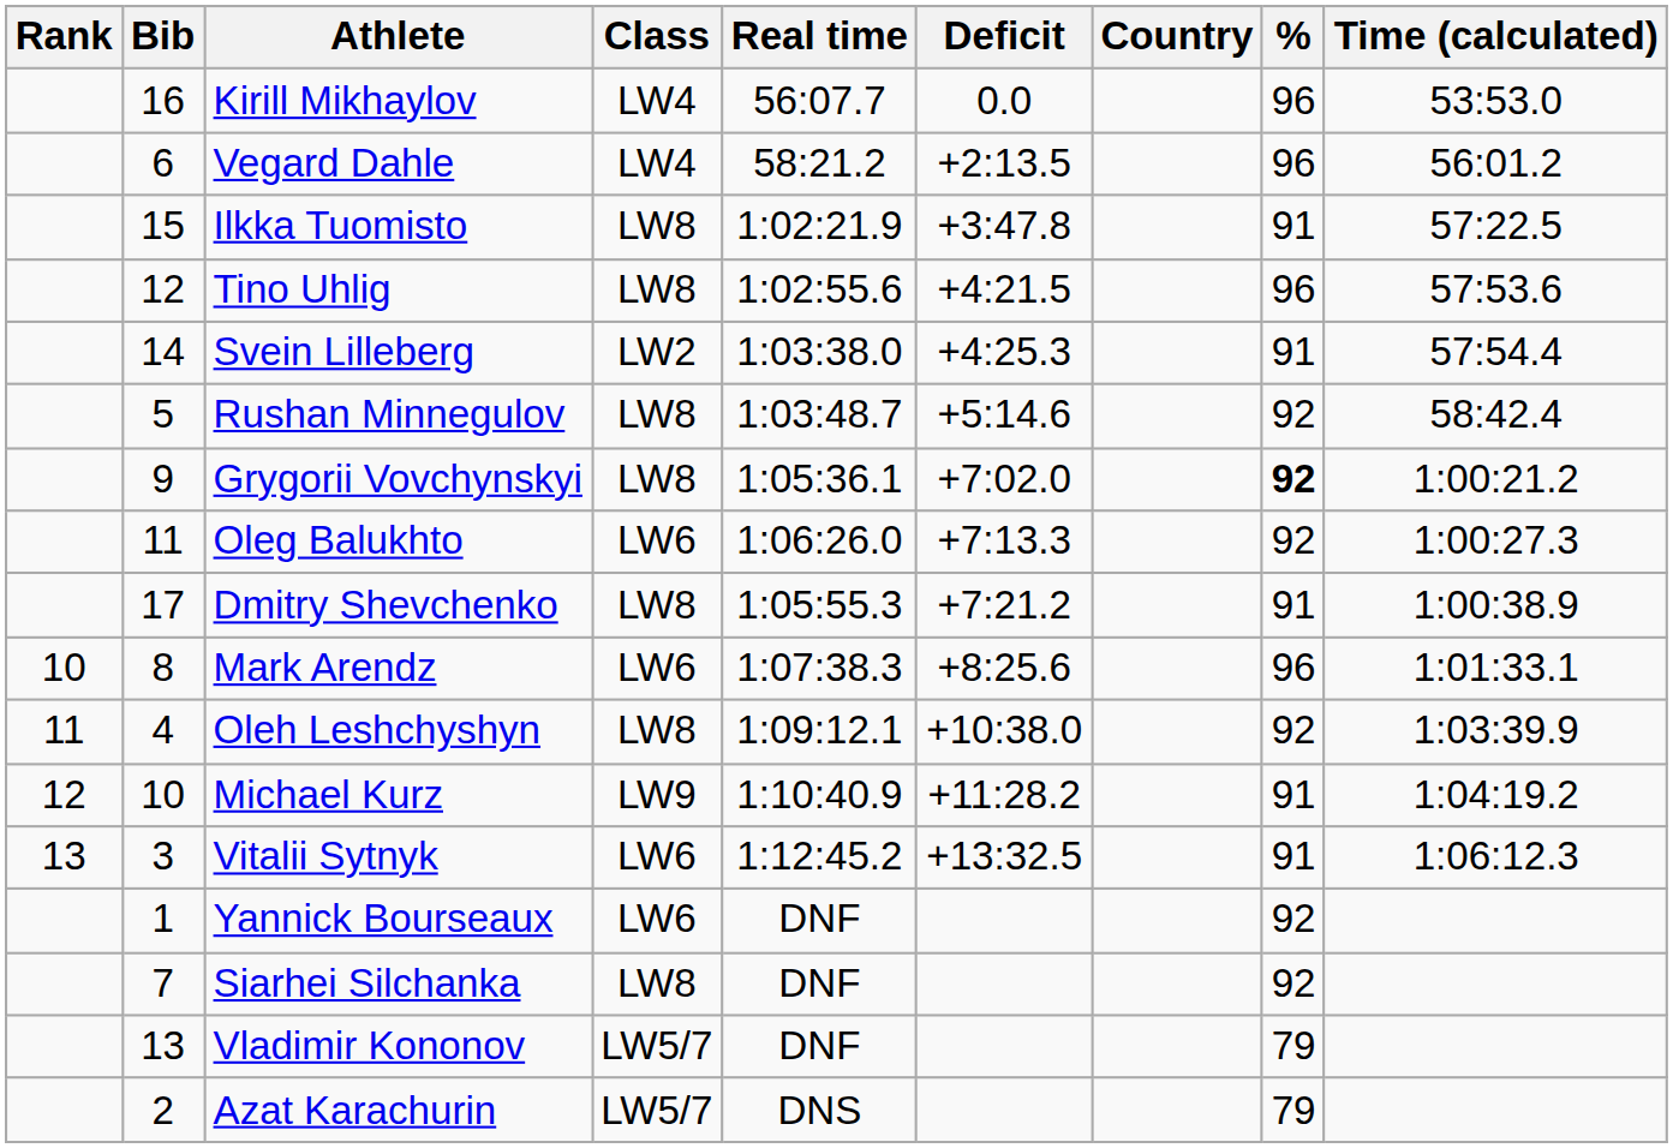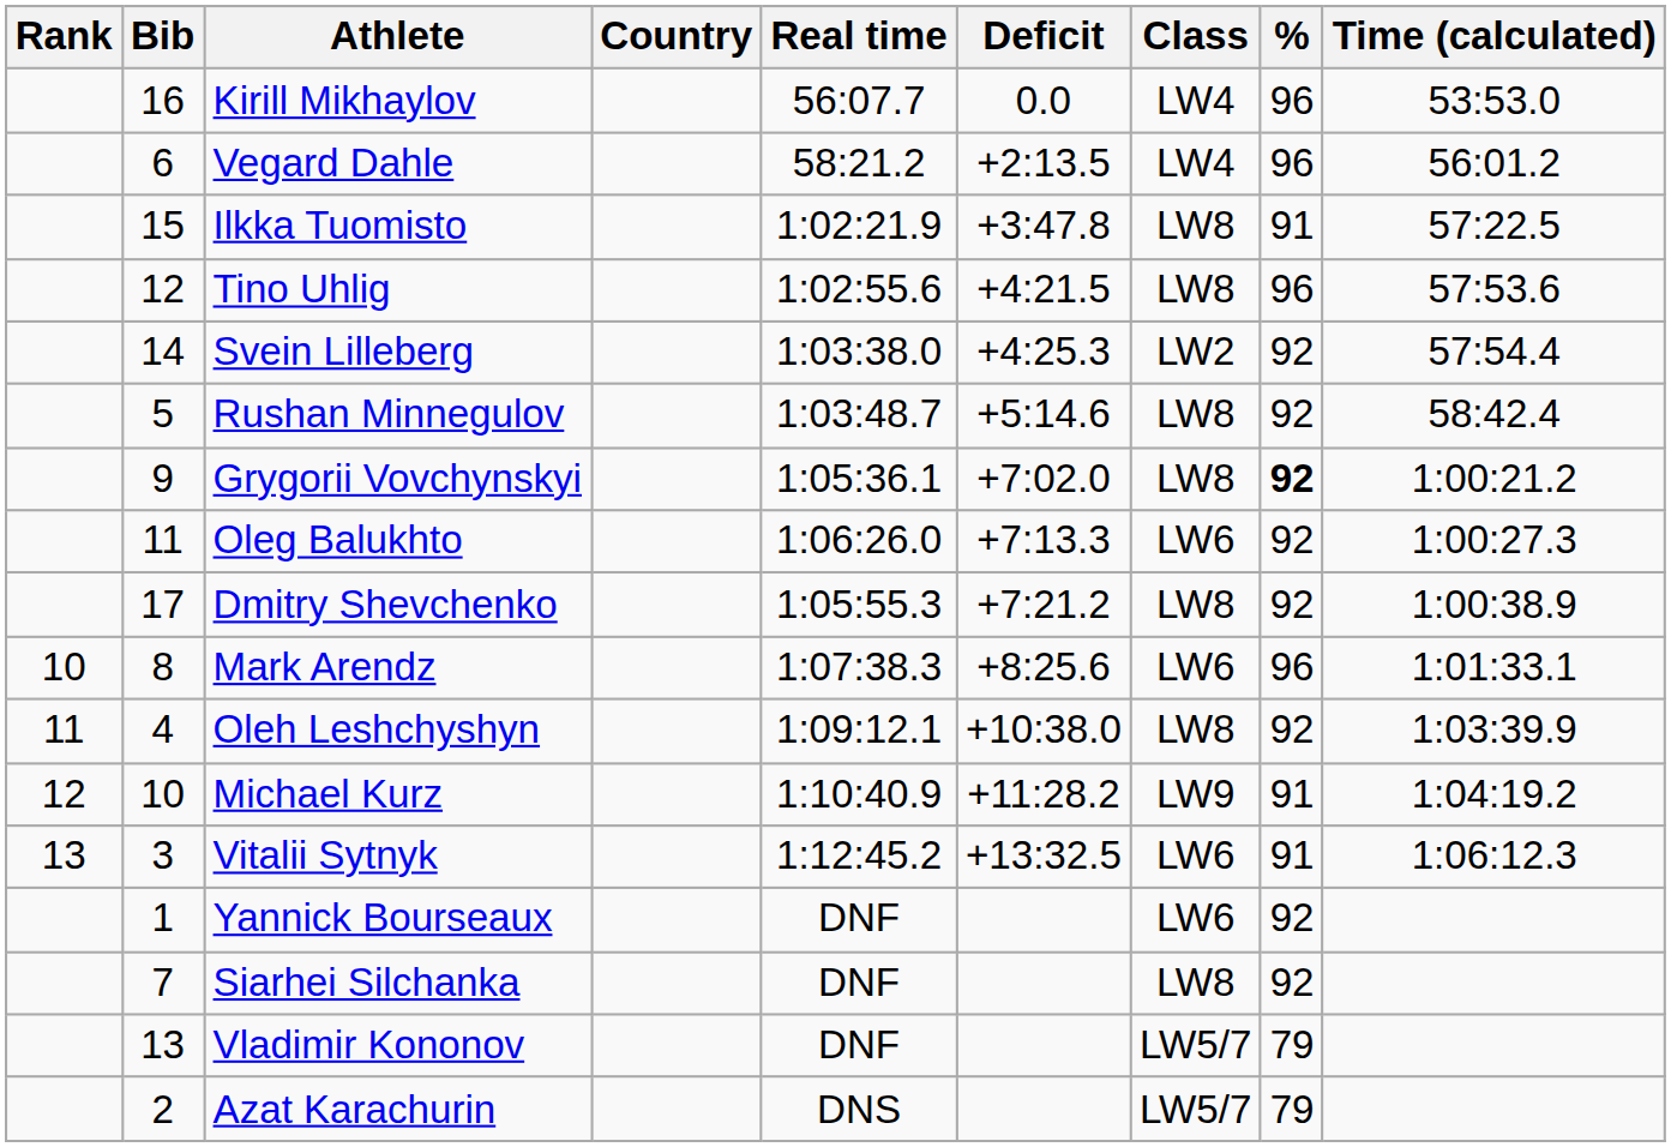 <table class="wikitable sortable" style="text-align:center">
 <tr>
 <th>Rank</th>
 <th>Bib</th>
 <th>Athlete</th>
-<th>Class</th>
+<th>Country</th>
 <th>Real time</th>
 <th>Deficit</th>
-<th>Country</th>
+<th>Class</th>
 <th>%</th>
 <th>Time (calculated)</th>
 </tr>
 <tr>
 <td></td>
 <td>16</td>
 <td align=left><a href='#'>Kirill Mikhaylov</a></td>
-<td>LW4</td>
+<td align=left></td>
 <td>56:07.7</td>
 <td>0.0</td>
-<td align=left></td>
+<td>LW4</td>
 <td>96</td>
 <td>53:53.0</td>
 </tr>
 <tr>
 <td></td>
 <td>6</td>
 <td align=left><a href='#'>Vegard Dahle</a></td>
-<td>LW4</td>
+<td align=left></td>
 <td>58:21.2</td>
 <td>+2:13.5</td>
-<td align=left></td>
+<td>LW4</td>
 <td>96</td>
 <td>56:01.2</td>
 </tr>
 <tr>
 <td></td>
 <td>15</td>
 <td align=left><a href='#'>Ilkka Tuomisto</a></td>
-<td>LW8</td>
+<td align=left></td>
 <td>1:02:21.9</td>
 <td>+3:47.8</td>
-<td align=left></td>
+<td>LW8</td>
 <td>91</td>
 <td>57:22.5</td>
 </tr>
 <tr>
 <td></td>
 <td>12</td>
 <td align=left><a href='#'>Tino Uhlig</a></td>
-<td>LW8</td>
+<td align=left></td>
 <td>1:02:55.6</td>
 <td>+4:21.5</td>
-<td align=left></td>
+<td>LW8</td>
 <td>96</td>
 <td>57:53.6</td>
 </tr>
 <tr>
 <td></td>
 <td>14</td>
 <td align=left><a href='#'>Svein Lilleberg</a></td>
-<td>LW2</td>
+<td align=left></td>
 <td>1:03:38.0</td>
 <td>+4:25.3</td>
-<td align=left></td>
-<td>91</td>
+<td>LW2</td>
+<td>92</td>
 <td>57:54.4</td>
 </tr>
 <tr>
 <td></td>
 <td>5</td>
 <td align=left><a href='#'>Rushan Minnegulov</a></td>
-<td>LW8</td>
+<td align=left></td>
 <td>1:03:48.7</td>
 <td>+5:14.6</td>
-<td align=left></td>
+<td>LW8</td>
 <td>92</td>
 <td>58:42.4</td>
 </tr>
 <tr>
 <td></td>
 <td>9</td>
 <td align=left><a href='#'>Grygorii Vovchynskyi</a></td>
-<td>LW8</td>
+<td align=left></td>
 <td>1:05:36.1</td>
 <td>+7:02.0</td>
-<td align=left></td>
+<td>LW8</td>
 <td><strong>92</strong></td>
 <td>1:00:21.2</td>
 </tr>
 <tr>
 <td></td>
 <td>11</td>
 <td align=left><a href='#'>Oleg Balukhto</a></td>
-<td>LW6</td>
+<td align=left></td>
 <td>1:06:26.0</td>
 <td>+7:13.3</td>
-<td align=left></td>
+<td>LW6</td>
 <td>92</td>
 <td>1:00:27.3</td>
 </tr>
 <tr>
 <td></td>
 <td>17</td>
 <td align=left><a href='#'>Dmitry Shevchenko</a></td>
-<td>LW8</td>
+<td align=left></td>
 <td>1:05:55.3</td>
 <td>+7:21.2</td>
-<td align=left></td>
-<td>91</td>
+<td>LW8</td>
+<td>92</td>
 <td>1:00:38.9</td>
 </tr>
 <tr>
 <td>10</td>
 <td>8</td>
 <td align=left><a href='#'>Mark Arendz</a></td>
-<td>LW6</td>
+<td align=left></td>
 <td>1:07:38.3</td>
 <td>+8:25.6</td>
-<td align=left></td>
+<td>LW6</td>
 <td>96</td>
 <td>1:01:33.1</td>
 </tr>
 <tr>
 <td>11</td>
 <td>4</td>
 <td align=left><a href='#'>Oleh Leshchyshyn</a></td>
-<td>LW8</td>
+<td align=left></td>
 <td>1:09:12.1</td>
 <td>+10:38.0</td>
-<td align=left></td>
+<td>LW8</td>
 <td>92</td>
 <td>1:03:39.9</td>
 </tr>
 <tr>
 <td>12</td>
 <td>10</td>
 <td align=left><a href='#'>Michael Kurz</a></td>
-<td>LW9</td>
+<td align=left></td>
 <td>1:10:40.9</td>
 <td>+11:28.2</td>
-<td align=left></td>
+<td>LW9</td>
 <td>91</td>
 <td>1:04:19.2</td>
 </tr>
 <tr>
 <td>13</td>
 <td>3</td>
 <td align=left><a href='#'>Vitalii Sytnyk</a></td>
-<td>LW6</td>
+<td align=left></td>
 <td>1:12:45.2</td>
 <td>+13:32.5</td>
-<td align=left></td>
+<td>LW6</td>
 <td>91</td>
 <td>1:06:12.3</td>
 </tr>
 <tr>
 <td></td>
 <td>1</td>
 <td align=left><a href='#'>Yannick Bourseaux</a></td>
-<td>LW6</td>
+<td align=left></td>
 <td>DNF</td>
 <td></td>
-<td align=left></td>
+<td>LW6</td>
 <td>92</td>
 <td></td>
 </tr>
 <tr>
 <td></td>
 <td>7</td>
 <td align=left><a href='#'>Siarhei Silchanka</a></td>
-<td>LW8</td>
+<td align=left></td>
 <td>DNF</td>
 <td></td>
-<td align=left></td>
+<td>LW8</td>
 <td>92</td>
 <td></td>
 </tr>
 <tr>
 <td></td>
 <td>13</td>
 <td align=left><a href='#'>Vladimir Kononov</a></td>
-<td>LW5/7</td>
+<td align=left></td>
 <td>DNF</td>
 <td></td>
-<td align=left></td>
+<td>LW5/7</td>
 <td>79</td>
 <td></td>
 </tr>
 <tr>
 <td></td>
 <td>2</td>
 <td align=left><a href='#'>Azat Karachurin</a></td>
-<td>LW5/7</td>
+<td align=left></td>
 <td>DNS</td>
 <td></td>
-<td align=left></td>
+<td>LW5/7</td>
 <td>79</td>
 <td></td>
 </tr>
 </table>
